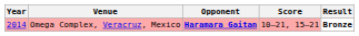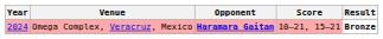 <table class="sortable wikitable" style="font-size: 90%;">
 <tr>
 <th>Year</th>
 <th>Venue</th>
 <th>Opponent</th>
 <th>Score</th>
 <th>Result</th>
 </tr>
 <tr style="background:#FFAAAA">
-<td align="center"><a href='#'>2014</a></td>
+<td align="center"><a href='#'>2024</a></td>
 <td align="left">Omega Complex, <a href='#'>Veracruz</a>, Mexico</td>
 <td align="left"><strong> <a href='#'>Haramara Gaitan</a></strong></td>
 <td align="left">10–21, 15–21</td>
 <td style="text-align:left; background:white"> <strong>Bronze</strong></td>
 </tr>
 </table>
